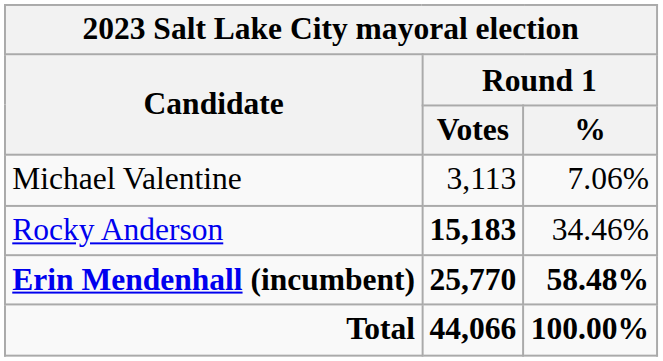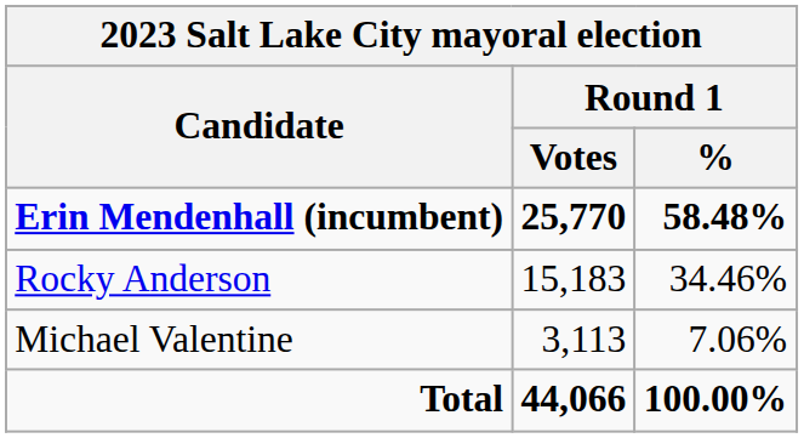 <table class="wikitable">
 <tr>
 <th colspan="3">2023 Salt Lake City mayoral election</th>
 </tr>
 <tr>
 <th rowspan="2">Candidate</th>
 <th colspan="2">Round 1</th>
 </tr>
 <tr>
 <th>Votes</th>
 <th>%</th>
 </tr>
 <tr>
+<td><strong><a href='#'>Erin Mendenhall</a> (incumbent)</strong></td>
+<td align="right"><strong>25,770</strong></td>
+<td align="right"><strong>58.48%</strong></td>
+</tr>
+<tr>
+<td><a href='#'>Rocky Anderson</a></td>
+<td align="right">15,183</td>
+<td align="right">34.46%</td>
+</tr>
+<tr>
 <td>Michael Valentine</td>
 <td align="right">3,113</td>
 <td align="right">7.06%</td>
-</tr>
-<tr>
-<td><a href='#'>Rocky Anderson</a></td>
-<td align="right"><strong>15,183</strong></td>
-<td align="right">34.46%</td>
-</tr>
-<tr>
-<td><strong><a href='#'>Erin Mendenhall</a> (incumbent)</strong></td>
-<td align="right"><strong>25,770</strong></td>
-<td align="right"><strong>58.48%</strong></td>
 </tr>
 <tr align="right">
 <td><strong>Total</strong></td>
 <td><strong>44,066</strong></td>
 <td><strong>100.00%</strong></td>
 </tr>
 </table>
